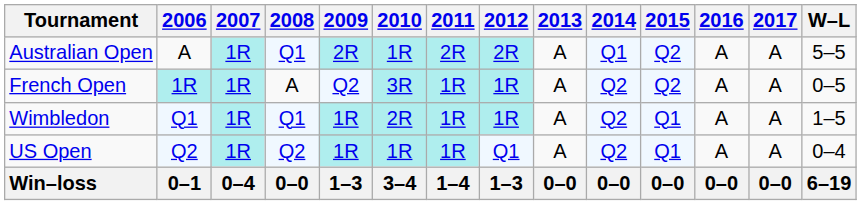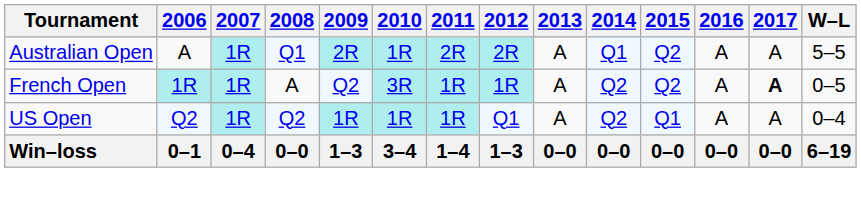 <table class=wikitable style=text-align:center;font-size:97%>
 <tr>
 <th>Tournament</th>
 <th><a href='#'>2006</a></th>
 <th><a href='#'>2007</a></th>
 <th><a href='#'>2008</a></th>
 <th><a href='#'>2009</a></th>
 <th><a href='#'>2010</a></th>
 <th><a href='#'>2011</a></th>
 <th><a href='#'>2012</a></th>
 <th><a href='#'>2013</a></th>
 <th><a href='#'>2014</a></th>
 <th><a href='#'>2015</a></th>
 <th><a href='#'>2016</a></th>
 <th><a href='#'>2017</a></th>
 <th>W–L</th>
 </tr>
 <tr>
 <td align=left><a href='#'>Australian Open</a></td>
 <td>A</td>
 <td bgcolor=afeeee><a href='#'>1R</a></td>
 <td bgcolor="f0f8ff"><a href='#'>Q1</a></td>
 <td bgcolor=afeeee><a href='#'>2R</a></td>
 <td bgcolor=afeeee><a href='#'>1R</a></td>
 <td bgcolor=afeeee><a href='#'>2R</a></td>
 <td bgcolor=afeeee><a href='#'>2R</a></td>
 <td>A</td>
 <td bgcolor="f0f8ff"><a href='#'>Q1</a></td>
 <td bgcolor="f0f8ff"><a href='#'>Q2</a></td>
 <td>A</td>
 <td>A</td>
 <td>5–5</td>
 </tr>
 <tr>
 <td align=left><a href='#'>French Open</a></td>
 <td bgcolor=afeeee><a href='#'>1R</a></td>
 <td bgcolor=afeeee><a href='#'>1R</a></td>
 <td>A</td>
 <td bgcolor="f0f8ff"><a href='#'>Q2</a></td>
 <td bgcolor=afeeee><a href='#'>3R</a></td>
 <td bgcolor=afeeee><a href='#'>1R</a></td>
 <td bgcolor=afeeee><a href='#'>1R</a></td>
 <td>A</td>
 <td bgcolor="f0f8ff"><a href='#'>Q2</a></td>
 <td bgcolor="f0f8ff"><a href='#'>Q2</a></td>
 <td>A</td>
-<td>A</td>
+<td><strong>A</strong></td>
 <td>0–5</td>
-</tr>
-<tr>
-<td align=left><a href='#'>Wimbledon</a></td>
-<td bgcolor="f0f8ff"><a href='#'>Q1</a></td>
-<td bgcolor=afeeee><a href='#'>1R</a></td>
-<td bgcolor="f0f8ff"><a href='#'>Q1</a></td>
-<td bgcolor=afeeee><a href='#'>1R</a></td>
-<td bgcolor=afeeee><a href='#'>2R</a></td>
-<td bgcolor=afeeee><a href='#'>1R</a></td>
-<td bgcolor=afeeee><a href='#'>1R</a></td>
-<td>A</td>
-<td bgcolor="f0f8ff"><a href='#'>Q2</a></td>
-<td bgcolor="f0f8ff"><a href='#'>Q1</a></td>
-<td>A</td>
-<td>A</td>
-<td>1–5</td>
 </tr>
 <tr>
 <td align=left><a href='#'>US Open</a></td>
 <td bgcolor="f0f8ff"><a href='#'>Q2</a></td>
 <td bgcolor=afeeee><a href='#'>1R</a></td>
 <td bgcolor="f0f8ff"><a href='#'>Q2</a></td>
 <td bgcolor=afeeee><a href='#'>1R</a></td>
 <td bgcolor=afeeee><a href='#'>1R</a></td>
 <td bgcolor=afeeee><a href='#'>1R</a></td>
 <td bgcolor="f0f8ff"><a href='#'>Q1</a></td>
 <td>A</td>
 <td bgcolor="f0f8ff"><a href='#'>Q2</a></td>
 <td bgcolor="f0f8ff"><a href='#'>Q1</a></td>
 <td>A</td>
 <td>A</td>
 <td>0–4</td>
 </tr>
 <tr>
 <th style=text-align:left>Win–loss</th>
 <th>0–1</th>
 <th>0–4</th>
 <th>0–0</th>
 <th>1–3</th>
 <th>3–4</th>
 <th>1–4</th>
 <th>1–3</th>
 <th>0–0</th>
 <th>0–0</th>
 <th>0–0</th>
 <th>0–0</th>
 <th>0–0</th>
 <th>6–19</th>
 </tr>
 </table>
